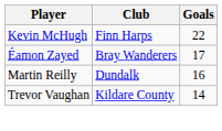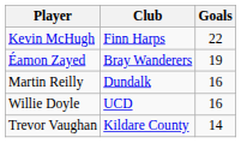 <table class="wikitable sortable">
 <tr>
 <th>Player</th>
 <th>Club</th>
 <th>Goals</th>
 </tr>
 <tr align=left>
 <td><a href='#'>Kevin McHugh</a></td>
 <td><a href='#'>Finn Harps</a></td>
 <td align="center">22</td>
 </tr>
 <tr align=left>
 <td><a href='#'>Éamon Zayed</a></td>
 <td><a href='#'>Bray Wanderers</a></td>
-<td align="center">17</td>
+<td align="center">19</td>
 </tr>
 <tr align=left>
 <td>Martin Reilly</td>
 <td><a href='#'>Dundalk</a></td>
+<td align="center">16</td>
+</tr>
+<tr align=left>
+<td>Willie Doyle</td>
+<td><a href='#'>UCD</a></td>
 <td align="center">16</td>
 </tr>
 <tr align=left>
 <td>Trevor Vaughan</td>
 <td><a href='#'>Kildare County</a></td>
 <td align="center">14</td>
 </tr>
 </table>
